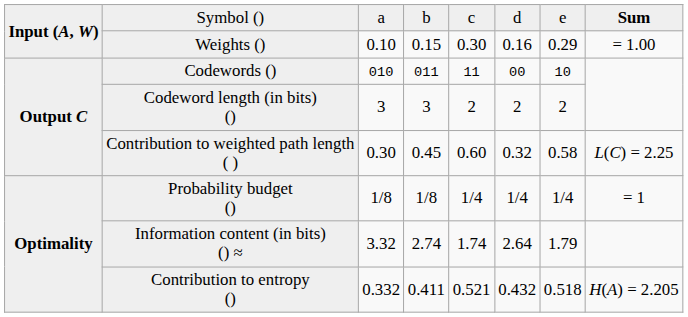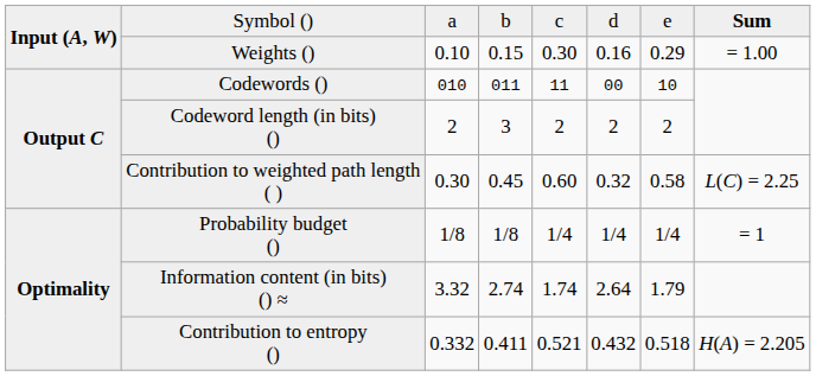 <table class="wikitable">
 <tr>
 <th rowspan="2" style="background:#efefef">Input (<em>A</em>, <em>W</em>)</th>
 <th style="background:#efefef;font-weight:normal">Symbol ()</th>
 <td align="center" style="background:#efefef">a</td>
 <td align="center" style="background:#efefef">b</td>
 <td align="center" style="background:#efefef">c</td>
 <td align="center" style="background:#efefef">d</td>
 <td align="center" style="background:#efefef">e</td>
 <th style="background:#efefef">Sum</th>
 </tr>
 <tr>
 <th style="background:#efefef;font-weight:normal">Weights ()</th>
 <td align="center">0.10</td>
 <td align="center">0.15</td>
 <td align="center">0.30</td>
 <td align="center">0.16</td>
 <td align="center">0.29</td>
 <td align="center">= 1.00</td>
 </tr>
 <tr>
 <th rowspan="3" style="background:#efefef">Output <em>C</em></th>
 <th style="background:#efefef;font-weight:normal">Codewords ()</th>
 <td align="center"><code>010</code></td>
 <td align="center"><code>011</code></td>
 <td align="center"><code>11</code></td>
 <td align="center"><code>00</code></td>
 <td align="center"><code>10</code></td>
 <td rowspan="2"> </td>
 </tr>
 <tr>
 <th style="background:#efefef;font-weight:normal">Codeword length (in bits)<br>()</th>
-<td align="center">3</td>
+<td align="center">2</td>
 <td align="center">3</td>
 <td align="center">2</td>
 <td align="center">2</td>
 <td align="center">2</td>
 </tr>
 <tr>
 <th style="background:#efefef;font-weight:normal">Contribution to weighted path length<br>(  )</th>
 <td align="center">0.30</td>
 <td align="center">0.45</td>
 <td align="center">0.60</td>
 <td align="center">0.32</td>
 <td align="center">0.58</td>
 <td align="center"><em>L</em>(<em>C</em>) = 2.25</td>
 </tr>
 <tr>
 <th rowspan="3" style="background:#efefef">Optimality</th>
 <th style="background:#efefef;font-weight:normal">Probability budget<br>()</th>
 <td align="center">1/8</td>
 <td align="center">1/8</td>
 <td align="center">1/4</td>
 <td align="center">1/4</td>
 <td align="center">1/4</td>
 <td align="center">= 1</td>
 </tr>
 <tr>
 <th style="background: #efefef; font-weight: normal;">Information content (in bits)<br>() ≈</th>
 <td align="center">3.32</td>
 <td align="center">2.74</td>
 <td align="center">1.74</td>
 <td align="center">2.64</td>
 <td align="center">1.79</td>
 <td align="center"> </td>
 </tr>
 <tr>
 <th style="background: #efefef; font-weight: normal;">Contribution to entropy<br>()</th>
 <td align="center">0.332</td>
 <td align="center">0.411</td>
 <td align="center">0.521</td>
 <td align="center">0.432</td>
 <td align="center">0.518</td>
 <td align="center"><em>H</em>(<em>A</em>) = 2.205</td>
 </tr>
 </table>
